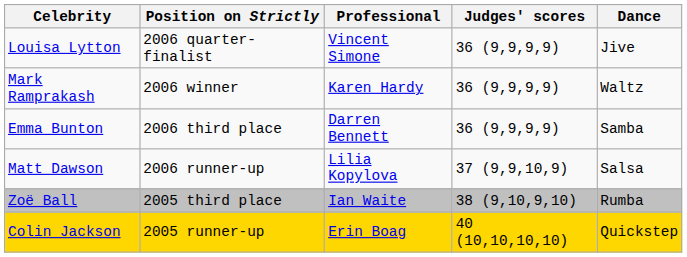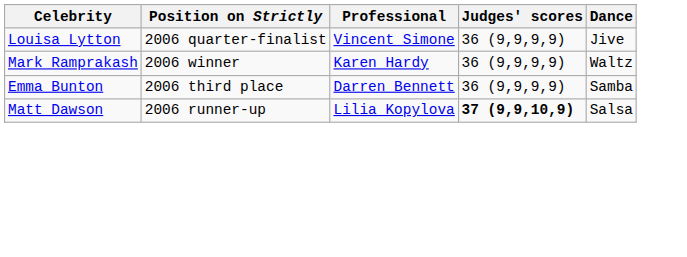 <table class="wikitable sortable">
 <tr>
 <th>Celebrity</th>
 <th>Position on <em>Strictly</em></th>
 <th>Professional</th>
 <th>Judges' scores</th>
 <th>Dance</th>
 </tr>
 <tr>
 <td><a href='#'>Louisa Lytton</a></td>
 <td>2006 quarter-finalist</td>
 <td><a href='#'>Vincent Simone</a></td>
 <td>36 (9,9,9,9)</td>
 <td>Jive</td>
 </tr>
 <tr>
 <td><a href='#'>Mark Ramprakash</a></td>
 <td>2006 winner</td>
 <td><a href='#'>Karen Hardy</a></td>
 <td>36 (9,9,9,9)</td>
 <td>Waltz</td>
 </tr>
 <tr>
 <td><a href='#'>Emma Bunton</a></td>
 <td>2006 third place</td>
 <td><a href='#'>Darren Bennett</a></td>
 <td>36 (9,9,9,9)</td>
 <td>Samba</td>
 </tr>
 <tr>
 <td><a href='#'>Matt Dawson</a></td>
 <td>2006 runner-up</td>
 <td><a href='#'>Lilia Kopylova</a></td>
-<td>37 (9,9,10,9)</td>
+<td><strong>37 (9,9,10,9)</strong></td>
 <td>Salsa</td>
 </tr>
-<tr style="background:silver">
-<td><a href='#'>Zoë Ball</a></td>
-<td>2005 third place</td>
-<td><a href='#'>Ian Waite</a></td>
-<td>38 (9,10,9,10)</td>
-<td>Rumba</td>
-</tr>
-<tr style="background:gold">
-<td><a href='#'>Colin Jackson</a></td>
-<td>2005 runner-up</td>
-<td><a href='#'>Erin Boag</a></td>
-<td>40 (10,10,10,10)</td>
-<td>Quickstep</td>
-</tr>
 </table>
